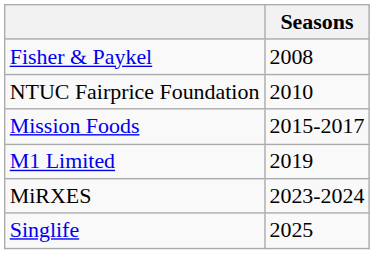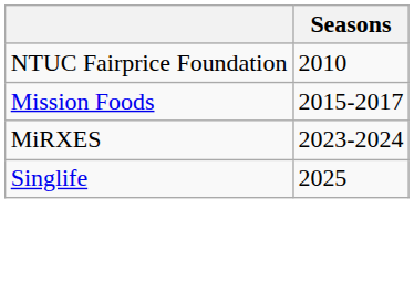 <table class="wikitable collapsible">
 <tr>
 <th></th>
 <th>Seasons</th>
-</tr>
-<tr>
-<td><a href='#'>Fisher & Paykel</a></td>
-<td>2008</td>
 </tr>
 <tr>
 <td>NTUC Fairprice Foundation </td>
 <td>2010</td>
 </tr>
 <tr>
 <td><a href='#'>Mission Foods</a></td>
 <td>2015-2017</td>
 </tr>
 <tr>
-<td><a href='#'>M1 Limited</a></td>
-<td>2019</td>
-</tr>
-<tr>
 <td>MiRXES</td>
 <td>2023-2024</td>
 </tr>
 <tr>
 <td><a href='#'>Singlife</a></td>
 <td>2025</td>
 </tr>
 </table>
